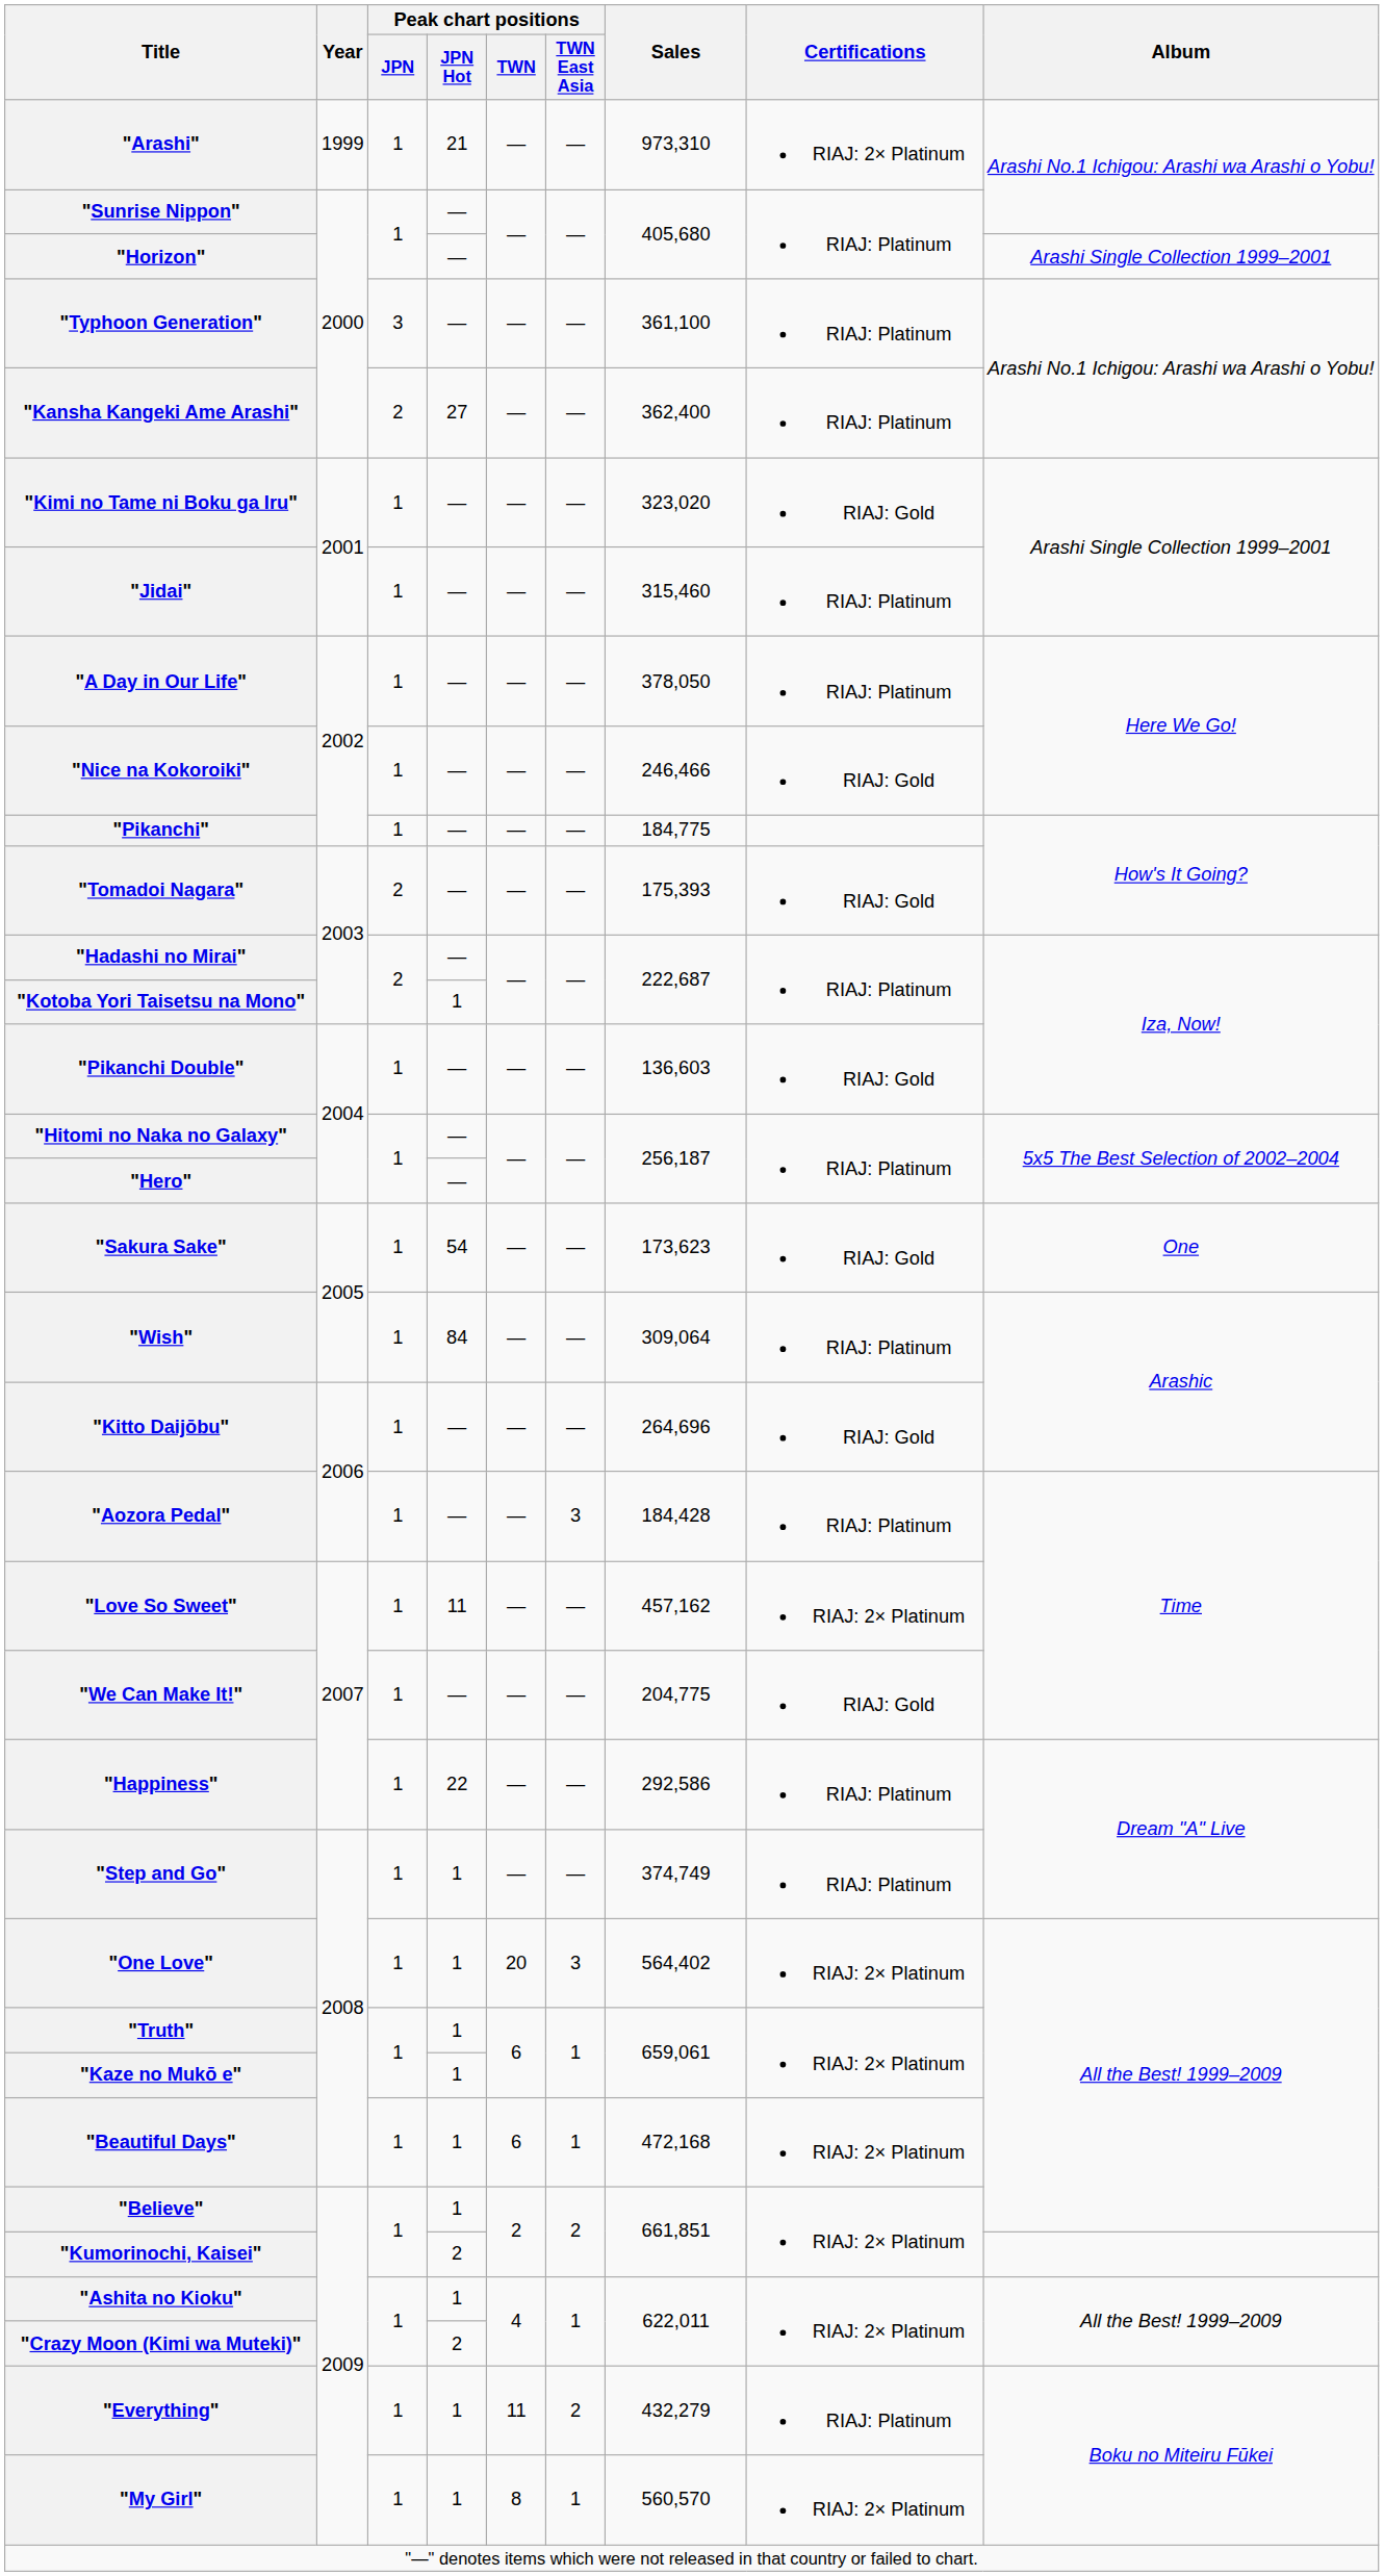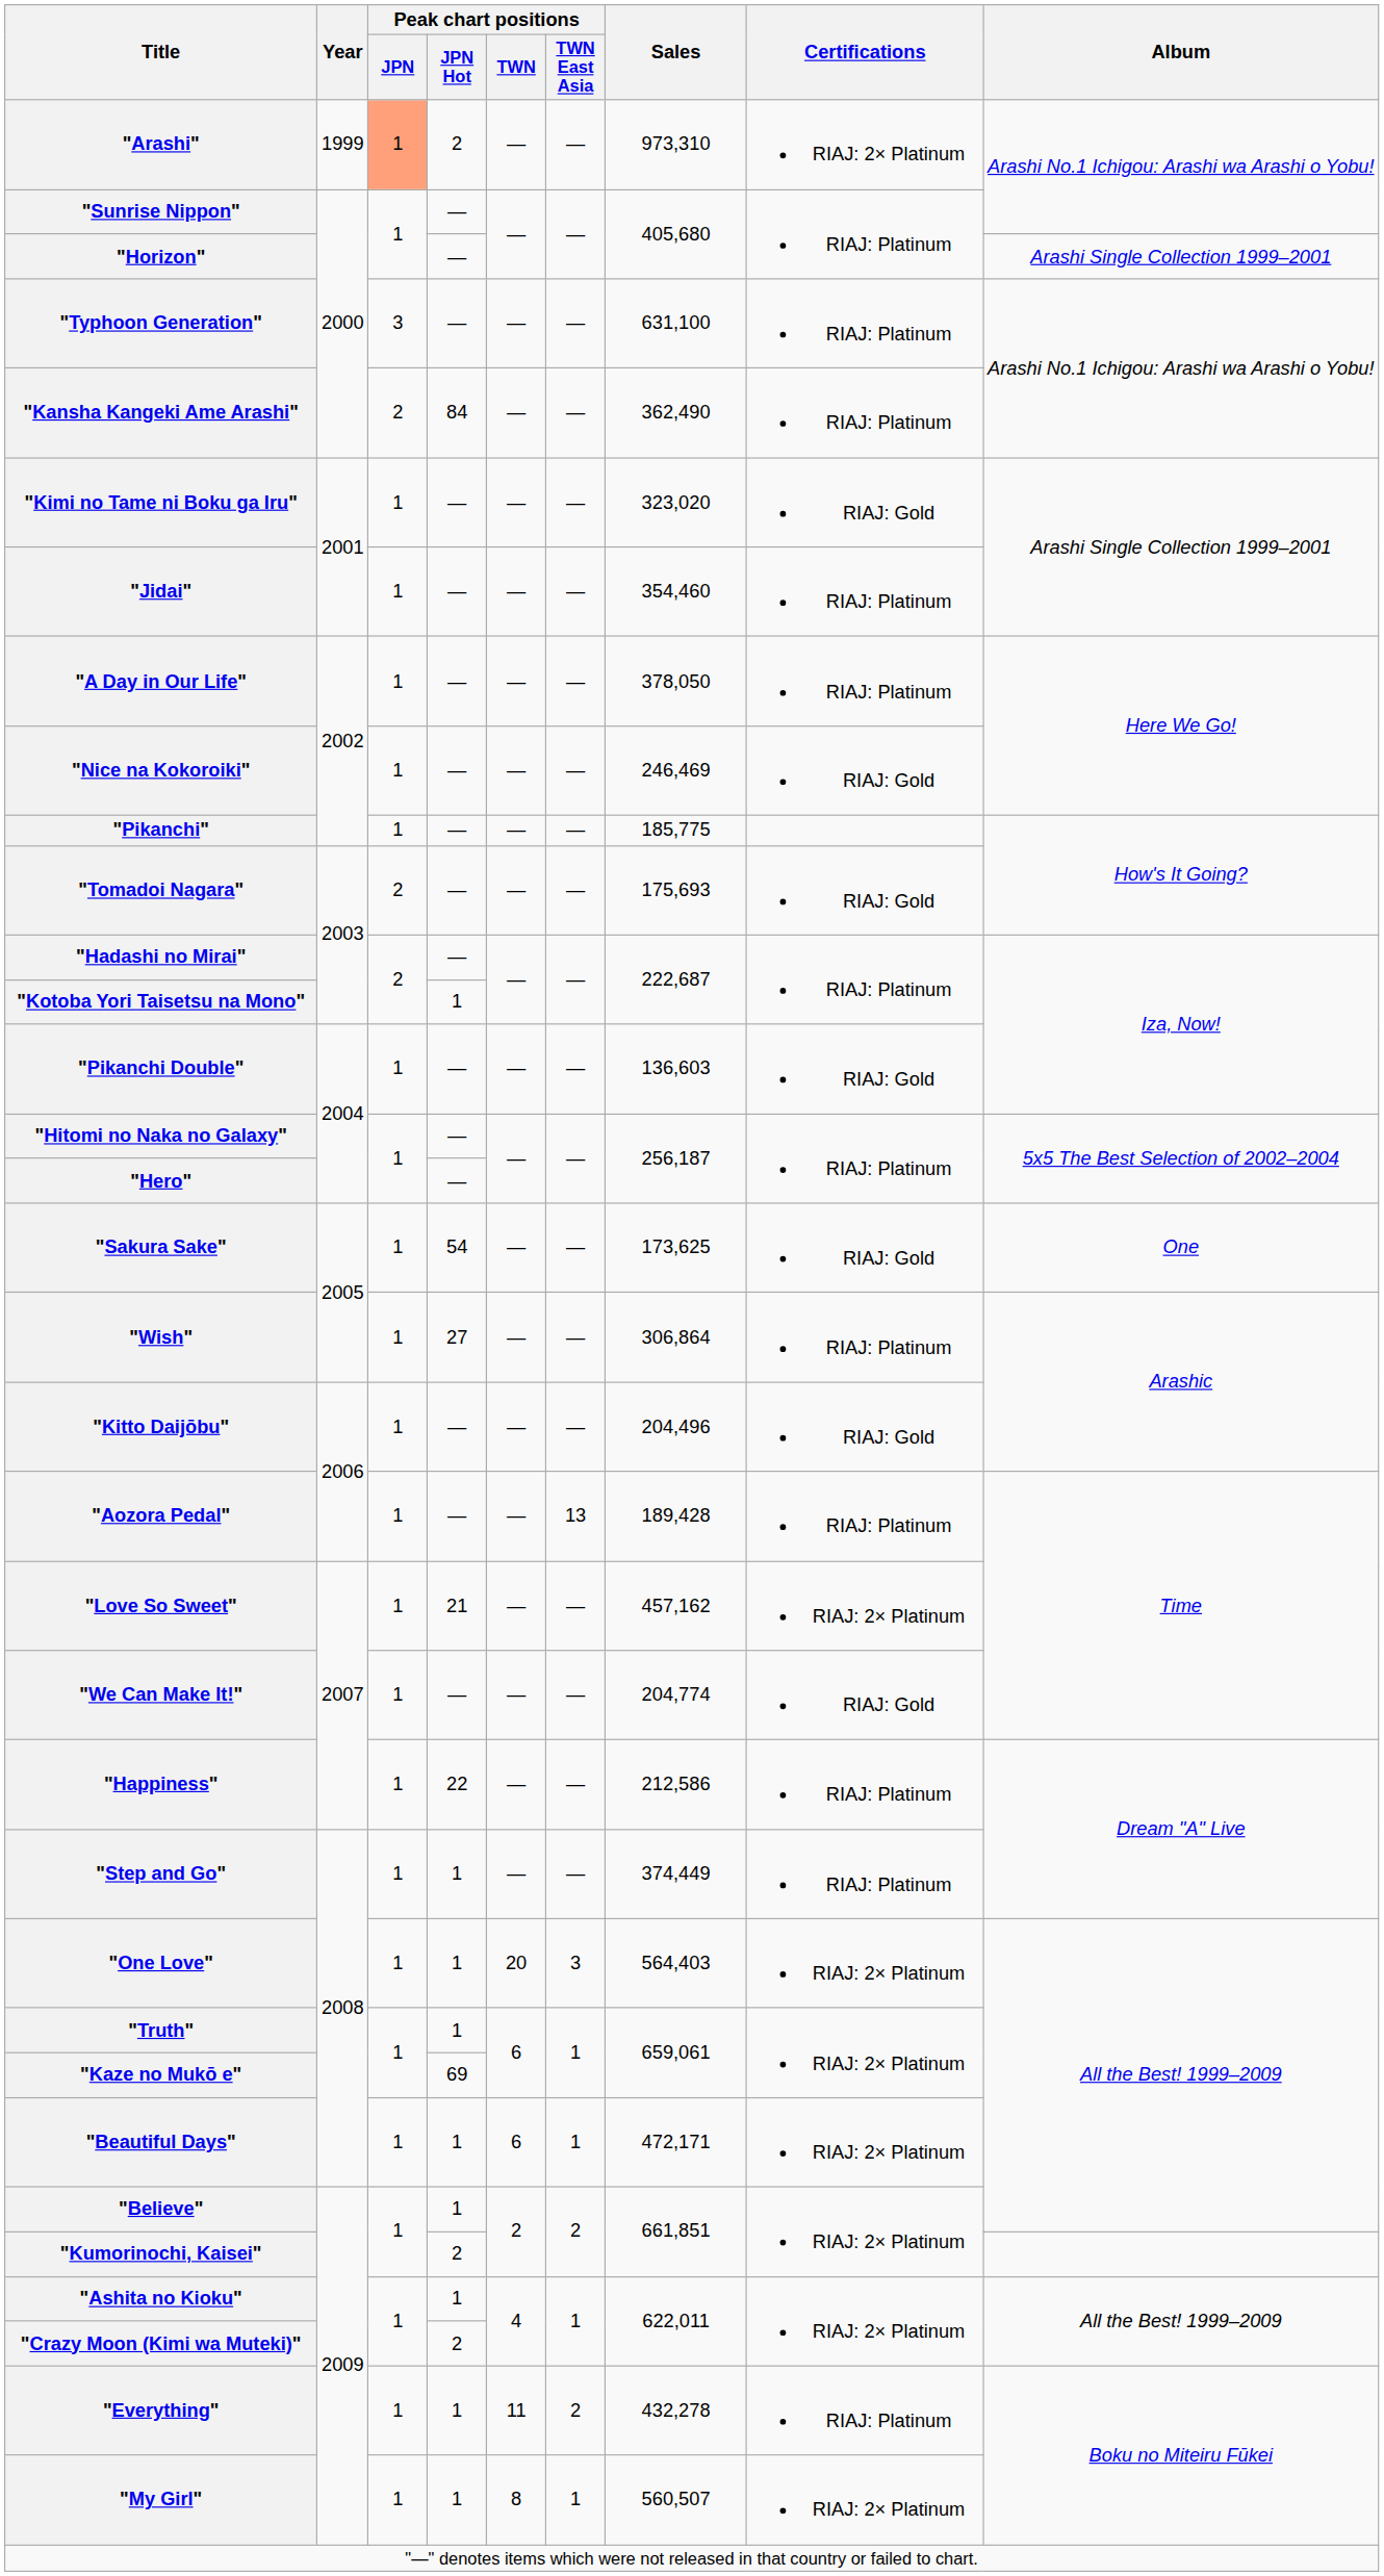 <table class="wikitable plainrowheaders" style="text-align: center;" border="1">
 <tr>
 <th rowspan="2" scope="col" style="width:16em;">Title</th>
 <th rowspan="2" scope="col" style="width:1em;">Year</th>
 <th colspan="4" scope="col">Peak chart positions</th>
 <th rowspan="2" style="width:7em;">Sales</th>
 <th rowspan="2" scope="col" style="width:12em;"><a href='#'>Certifications</a><br></th>
 <th rowspan="2" scope="col">Album</th>
 </tr>
 <tr>
 <th scope="col" style="width:3em;font-size:90%;"><a href='#'>JPN</a> <br></th>
 <th scope="col" style="width:3em;font-size:90%;"><a href='#'>JPN<br>Hot</a><br></th>
 <th scope="col" style="width:3em;font-size:90%;"><a href='#'>TWN</a><br></th>
 <th scope="col" style="width:3em;font-size:90%;"><a href='#'>TWN<br>East<br>Asia</a><br></th>
 </tr>
 <tr>
 <th scope="row">"<a href='#'>Arashi</a>"</th>
 <td>1999</td>
-<td>1</td>
-<td>21</td>
+<td style="background: lightsalmon;">1</td>
+<td>2</td>
 <td>—</td>
 <td>—</td>
 <td>973,310</td>
 <td><br><ul><li>RIAJ: 2× Platinum</li></ul></td>
 <td rowspan="2"><em><a href='#'>Arashi No.1 Ichigou: Arashi wa Arashi o Yobu!</a></em></td>
 </tr>
 <tr>
 <th scope="row">"<a href='#'>Sunrise Nippon</a>"</th>
 <td rowspan="4">2000</td>
 <td rowspan="2">1</td>
 <td>—</td>
 <td rowspan="2">—</td>
 <td rowspan="2">—</td>
 <td rowspan="2">405,680</td>
 <td rowspan="2"><br><ul><li>RIAJ: Platinum</li></ul></td>
 </tr>
 <tr>
 <th scope="row">"<a href='#'>Horizon</a>"</th>
 <td>—</td>
 <td><em><a href='#'>Arashi Single Collection 1999–2001</a></em></td>
 </tr>
 <tr>
 <th scope="row">"<a href='#'>Typhoon Generation</a>"</th>
 <td>3</td>
 <td>—</td>
 <td>—</td>
 <td>—</td>
-<td>361,100</td>
+<td>631,100</td>
 <td><br><ul><li>RIAJ:  Platinum</li></ul></td>
 <td rowspan="2"><em>Arashi No.1 Ichigou: Arashi wa Arashi o Yobu!</em></td>
 </tr>
 <tr>
 <th scope="row">"<a href='#'>Kansha Kangeki Ame Arashi</a>"</th>
 <td>2</td>
-<td>27</td>
+<td>84</td>
 <td>—</td>
 <td>—</td>
-<td>362,400</td>
+<td>362,490</td>
 <td><br><ul><li>RIAJ: Platinum</li></ul></td>
 </tr>
 <tr>
 <th scope="row">"<a href='#'>Kimi no Tame ni Boku ga Iru</a>"</th>
 <td rowspan="2">2001</td>
 <td>1</td>
 <td>—</td>
 <td>—</td>
 <td>—</td>
 <td>323,020</td>
 <td><br><ul><li>RIAJ: Gold</li></ul></td>
 <td rowspan="2"><em>Arashi Single Collection 1999–2001</em></td>
 </tr>
 <tr>
 <th scope="row">"<a href='#'>Jidai</a>"</th>
 <td>1</td>
 <td>—</td>
 <td>—</td>
 <td>—</td>
-<td>315,460</td>
+<td>354,460</td>
 <td><br><ul><li>RIAJ: Platinum</li></ul></td>
 </tr>
 <tr>
 <th scope="row">"<a href='#'>A Day in Our Life</a>"</th>
 <td rowspan="3">2002</td>
 <td>1</td>
 <td>—</td>
 <td>—</td>
 <td>—</td>
 <td>378,050</td>
 <td><br><ul><li>RIAJ: Platinum</li></ul></td>
 <td rowspan="2"><em><a href='#'>Here We Go!</a></em></td>
 </tr>
 <tr>
 <th scope="row">"<a href='#'>Nice na Kokoroiki</a>"</th>
 <td>1</td>
 <td>—</td>
 <td>—</td>
 <td>—</td>
-<td>246,466</td>
+<td>246,469</td>
 <td><br><ul><li>RIAJ: Gold</li></ul></td>
 </tr>
 <tr>
 <th scope="row">"<a href='#'>Pikanchi</a>"</th>
 <td>1</td>
 <td>—</td>
 <td>—</td>
 <td>—</td>
-<td>184,775</td>
+<td>185,775</td>
 <td align="left"></td>
 <td rowspan="2"><em><a href='#'>How's It Going?</a></em></td>
 </tr>
 <tr>
 <th scope="row">"<a href='#'>Tomadoi Nagara</a>"</th>
 <td rowspan="3">2003</td>
 <td>2</td>
 <td>—</td>
 <td>—</td>
 <td>—</td>
-<td>175,393</td>
+<td>175,693</td>
 <td><br><ul><li>RIAJ: Gold</li></ul></td>
 </tr>
 <tr>
 <th scope="row">"<a href='#'>Hadashi no Mirai</a>"</th>
 <td rowspan="2">2</td>
 <td>—</td>
 <td rowspan="2">—</td>
 <td rowspan="2">—</td>
 <td rowspan="2">222,687</td>
 <td rowspan="2"><br><ul><li>RIAJ: Platinum</li></ul></td>
 <td rowspan="3"><em><a href='#'>Iza, Now!</a></em></td>
 </tr>
 <tr>
 <th scope="row">"<a href='#'>Kotoba Yori Taisetsu na Mono</a>"</th>
 <td>1</td>
 </tr>
 <tr>
 <th scope="row">"<a href='#'>Pikanchi Double</a>"</th>
 <td rowspan="3">2004</td>
 <td>1</td>
 <td>—</td>
 <td>—</td>
 <td>—</td>
 <td>136,603</td>
 <td><br><ul><li>RIAJ: Gold</li></ul></td>
 </tr>
 <tr>
 <th scope="row">"<a href='#'>Hitomi no Naka no Galaxy</a>"</th>
 <td rowspan="2">1</td>
 <td>—</td>
 <td rowspan="2">—</td>
 <td rowspan="2">—</td>
 <td rowspan="2">256,187</td>
 <td rowspan="2"><br><ul><li>RIAJ: Platinum</li></ul></td>
 <td rowspan="2"><em><a href='#'>5x5 The Best Selection of 2002–2004</a></em></td>
 </tr>
 <tr>
 <th scope="row">"<a href='#'>Hero</a>"</th>
 <td>—</td>
 </tr>
 <tr>
 <th scope="row">"<a href='#'>Sakura Sake</a>"</th>
 <td rowspan="2">2005</td>
 <td>1</td>
 <td>54</td>
 <td>—</td>
 <td>—</td>
-<td>173,623</td>
+<td>173,625</td>
 <td><br><ul><li>RIAJ: Gold</li></ul></td>
 <td><em><a href='#'>One</a></em></td>
 </tr>
 <tr>
 <th scope="row">"<a href='#'>Wish</a>"</th>
 <td>1</td>
-<td>84</td>
+<td>27</td>
 <td>—</td>
 <td>—</td>
-<td>309,064</td>
+<td>306,864</td>
 <td><br><ul><li>RIAJ: Platinum</li></ul></td>
 <td rowspan="2"><em><a href='#'>Arashic</a></em></td>
 </tr>
 <tr>
 <th scope="row">"<a href='#'>Kitto Daijōbu</a>"</th>
 <td rowspan="2">2006</td>
 <td>1</td>
 <td>—</td>
 <td>—</td>
 <td>—</td>
-<td>264,696</td>
+<td>204,496</td>
 <td><br><ul><li>RIAJ: Gold</li></ul></td>
 </tr>
 <tr>
 <th scope="row">"<a href='#'>Aozora Pedal</a>"</th>
 <td>1</td>
 <td>—</td>
 <td>—</td>
-<td>3</td>
-<td>184,428</td>
+<td>13</td>
+<td>189,428</td>
 <td><br><ul><li>RIAJ: Platinum</li></ul></td>
 <td rowspan="3"><em><a href='#'>Time</a></em></td>
 </tr>
 <tr>
 <th scope="row">"<a href='#'>Love So Sweet</a>"</th>
 <td rowspan="3">2007</td>
 <td>1</td>
-<td>11</td>
+<td>21</td>
 <td>—</td>
 <td>—</td>
 <td>457,162</td>
 <td><br><ul><li>RIAJ: 2× Platinum</li></ul></td>
 </tr>
 <tr>
 <th scope="row">"<a href='#'>We Can Make It!</a>"</th>
 <td>1</td>
 <td>—</td>
 <td>—</td>
 <td>—</td>
-<td>204,775</td>
+<td>204,774</td>
 <td><br><ul><li>RIAJ: Gold</li></ul></td>
 </tr>
 <tr>
 <th scope="row">"<a href='#'>Happiness</a>"</th>
 <td>1</td>
 <td>22</td>
 <td>—</td>
 <td>—</td>
-<td>292,586</td>
+<td>212,586</td>
 <td><br><ul><li>RIAJ: Platinum</li></ul></td>
 <td rowspan="2"><em><a href='#'>Dream "A" Live</a></em></td>
 </tr>
 <tr>
 <th scope="row">"<a href='#'>Step and Go</a>"</th>
 <td rowspan="5">2008</td>
 <td>1</td>
 <td>1</td>
 <td>—</td>
 <td>—</td>
-<td>374,749</td>
+<td>374,449</td>
 <td><br><ul><li>RIAJ: Platinum</li></ul></td>
 </tr>
 <tr>
 <th scope="row">"<a href='#'>One Love</a>"</th>
 <td>1</td>
 <td>1</td>
 <td>20</td>
 <td>3</td>
-<td>564,402</td>
+<td>564,403</td>
 <td><br><ul><li>RIAJ: 2× Platinum</li></ul></td>
 <td rowspan="5"><em><a href='#'>All the Best! 1999–2009</a></em></td>
 </tr>
 <tr>
 <th scope="row">"<a href='#'>Truth</a>"</th>
 <td rowspan="2">1</td>
 <td>1</td>
 <td rowspan="2">6</td>
 <td rowspan="2">1</td>
 <td rowspan="2">659,061</td>
 <td rowspan="2"><br><ul><li>RIAJ: 2× Platinum</li></ul></td>
 </tr>
 <tr>
 <th scope="row">"<a href='#'>Kaze no Mukō e</a>"</th>
-<td>1</td>
+<td>69</td>
 </tr>
 <tr>
 <th scope="row">"<a href='#'>Beautiful Days</a>"</th>
 <td>1</td>
 <td>1</td>
 <td>6</td>
 <td>1</td>
-<td>472,168</td>
+<td>472,171</td>
 <td><br><ul><li>RIAJ: 2× Platinum</li></ul></td>
 </tr>
 <tr>
 <th scope="row">"<a href='#'>Believe</a>"</th>
 <td rowspan="6">2009</td>
 <td rowspan="2">1</td>
 <td>1</td>
 <td rowspan="2">2</td>
 <td rowspan="2">2</td>
 <td rowspan="2">661,851</td>
 <td rowspan="2"><br><ul><li>RIAJ: 2× Platinum</li></ul></td>
 </tr>
 <tr>
 <th scope="row">"<a href='#'>Kumorinochi, Kaisei</a>"</th>
 <td>2</td>
 <td></td>
 </tr>
 <tr>
 <th scope="row">"<a href='#'>Ashita no Kioku</a>"</th>
 <td rowspan="2">1</td>
 <td>1</td>
 <td rowspan="2">4</td>
 <td rowspan="2">1</td>
 <td rowspan="2">622,011</td>
 <td rowspan="2"><br><ul><li>RIAJ: 2× Platinum</li></ul></td>
 <td rowspan="2"><em>All the Best! 1999–2009</em></td>
 </tr>
 <tr>
 <th scope="row">"<a href='#'>Crazy Moon (Kimi wa Muteki)</a>"</th>
 <td>2</td>
 </tr>
 <tr>
 <th scope="row">"<a href='#'>Everything</a>"</th>
 <td>1</td>
 <td>1</td>
 <td>11</td>
 <td>2</td>
-<td>432,279</td>
+<td>432,278</td>
 <td><br><ul><li>RIAJ: Platinum</li></ul></td>
 <td rowspan="2"><em><a href='#'>Boku no Miteiru Fūkei</a></em></td>
 </tr>
 <tr>
 <th scope="row">"<a href='#'>My Girl</a>"</th>
 <td>1</td>
 <td>1</td>
 <td>8</td>
 <td>1</td>
-<td>560,570</td>
+<td>560,507</td>
 <td><br><ul><li>RIAJ: 2× Platinum</li></ul></td>
 </tr>
 <tr>
 <td colspan="9" style="font-size:90%;">"—" denotes items which were not released in that country or failed to chart.</td>
 </tr>
 </table>
